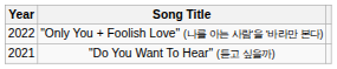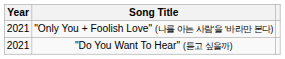 <table class="wikitable" style="text-align:center">
 <tr>
 <th scope="col">Year</th>
 <th scope="col">Song Title</th>
 <th scope="col" class="unsortable"></th>
 </tr>
 <tr>
-<td>2022</td>
+<td>2021</td>
 <td>"Only You + Foolish Love" <small>(나를 아는 사람'을 '바라만 본다)</small></td>
 <td></td>
 </tr>
 <tr>
 <td>2021</td>
 <td>"Do You Want To Hear" <small>(듣고 싶을까)</small></td>
 <td></td>
 </tr>
 </table>
